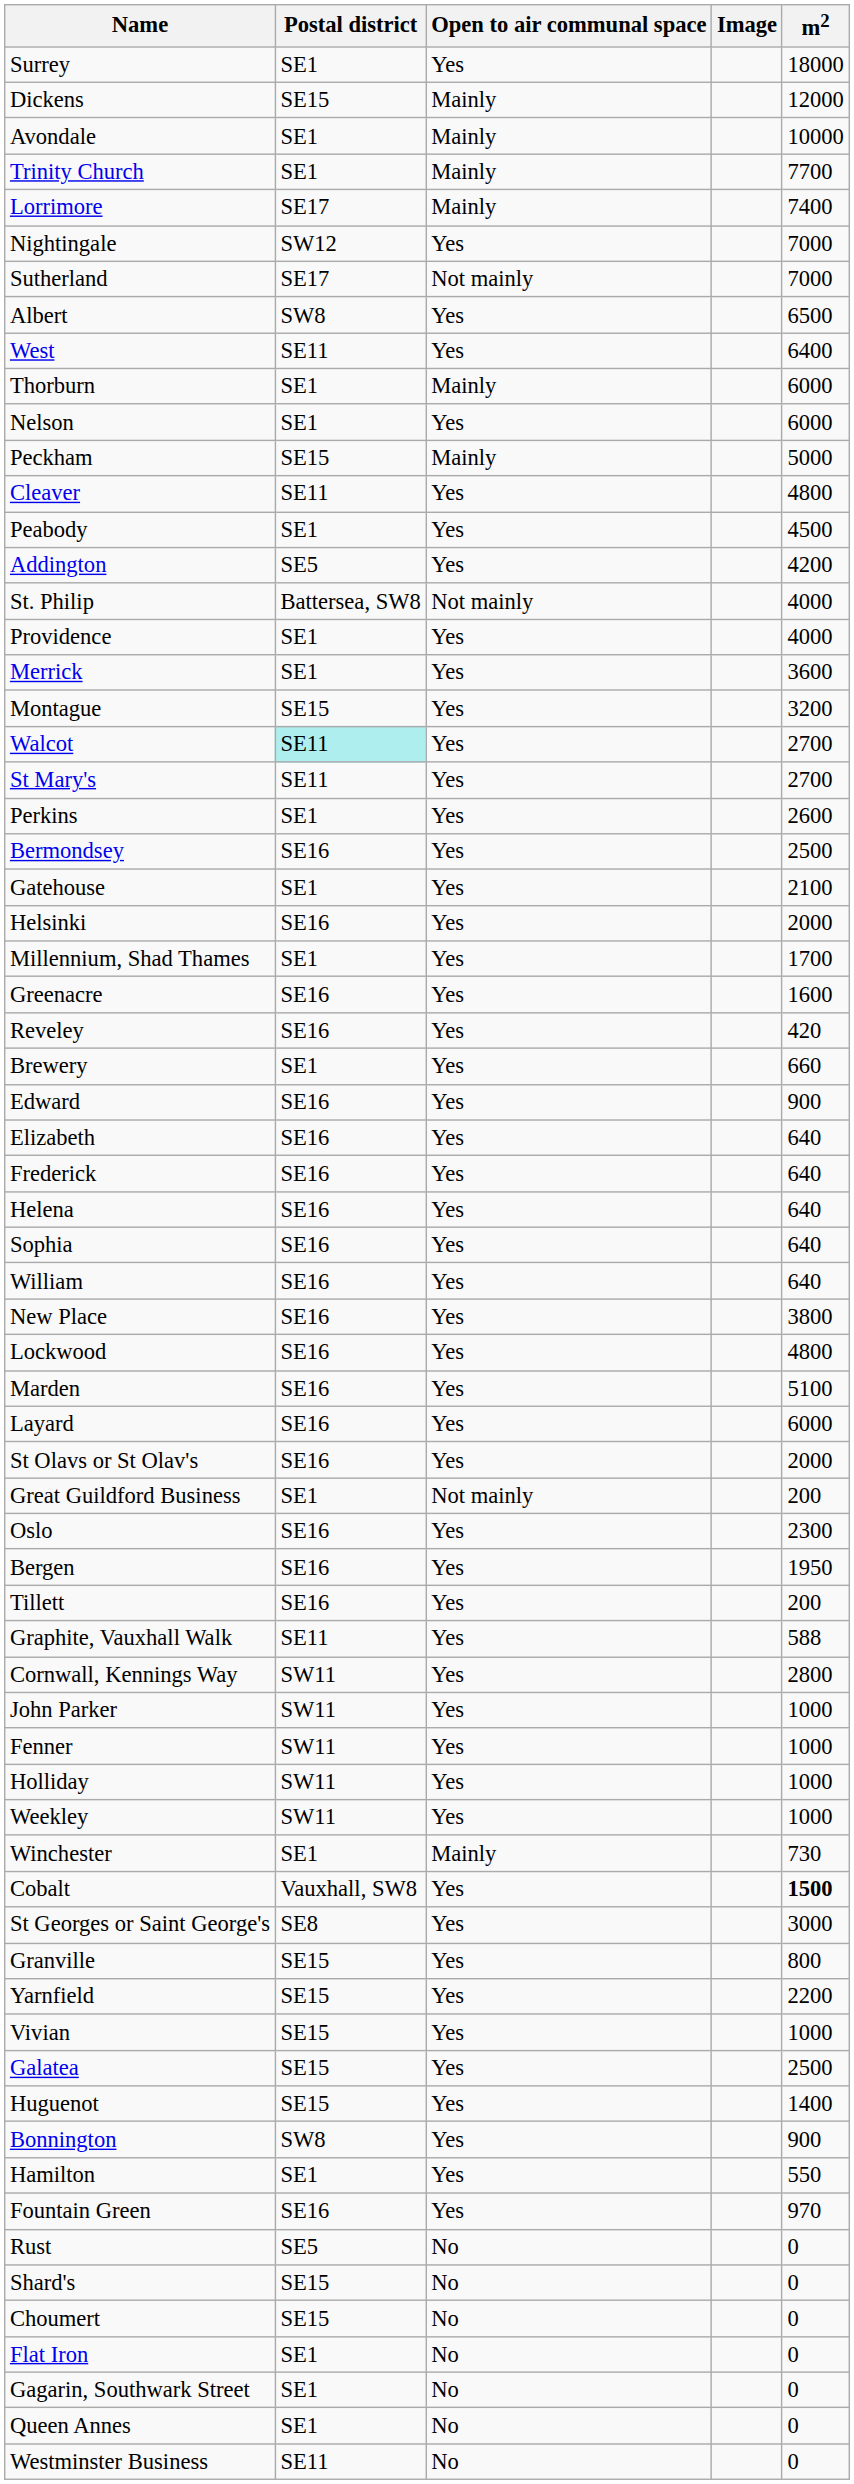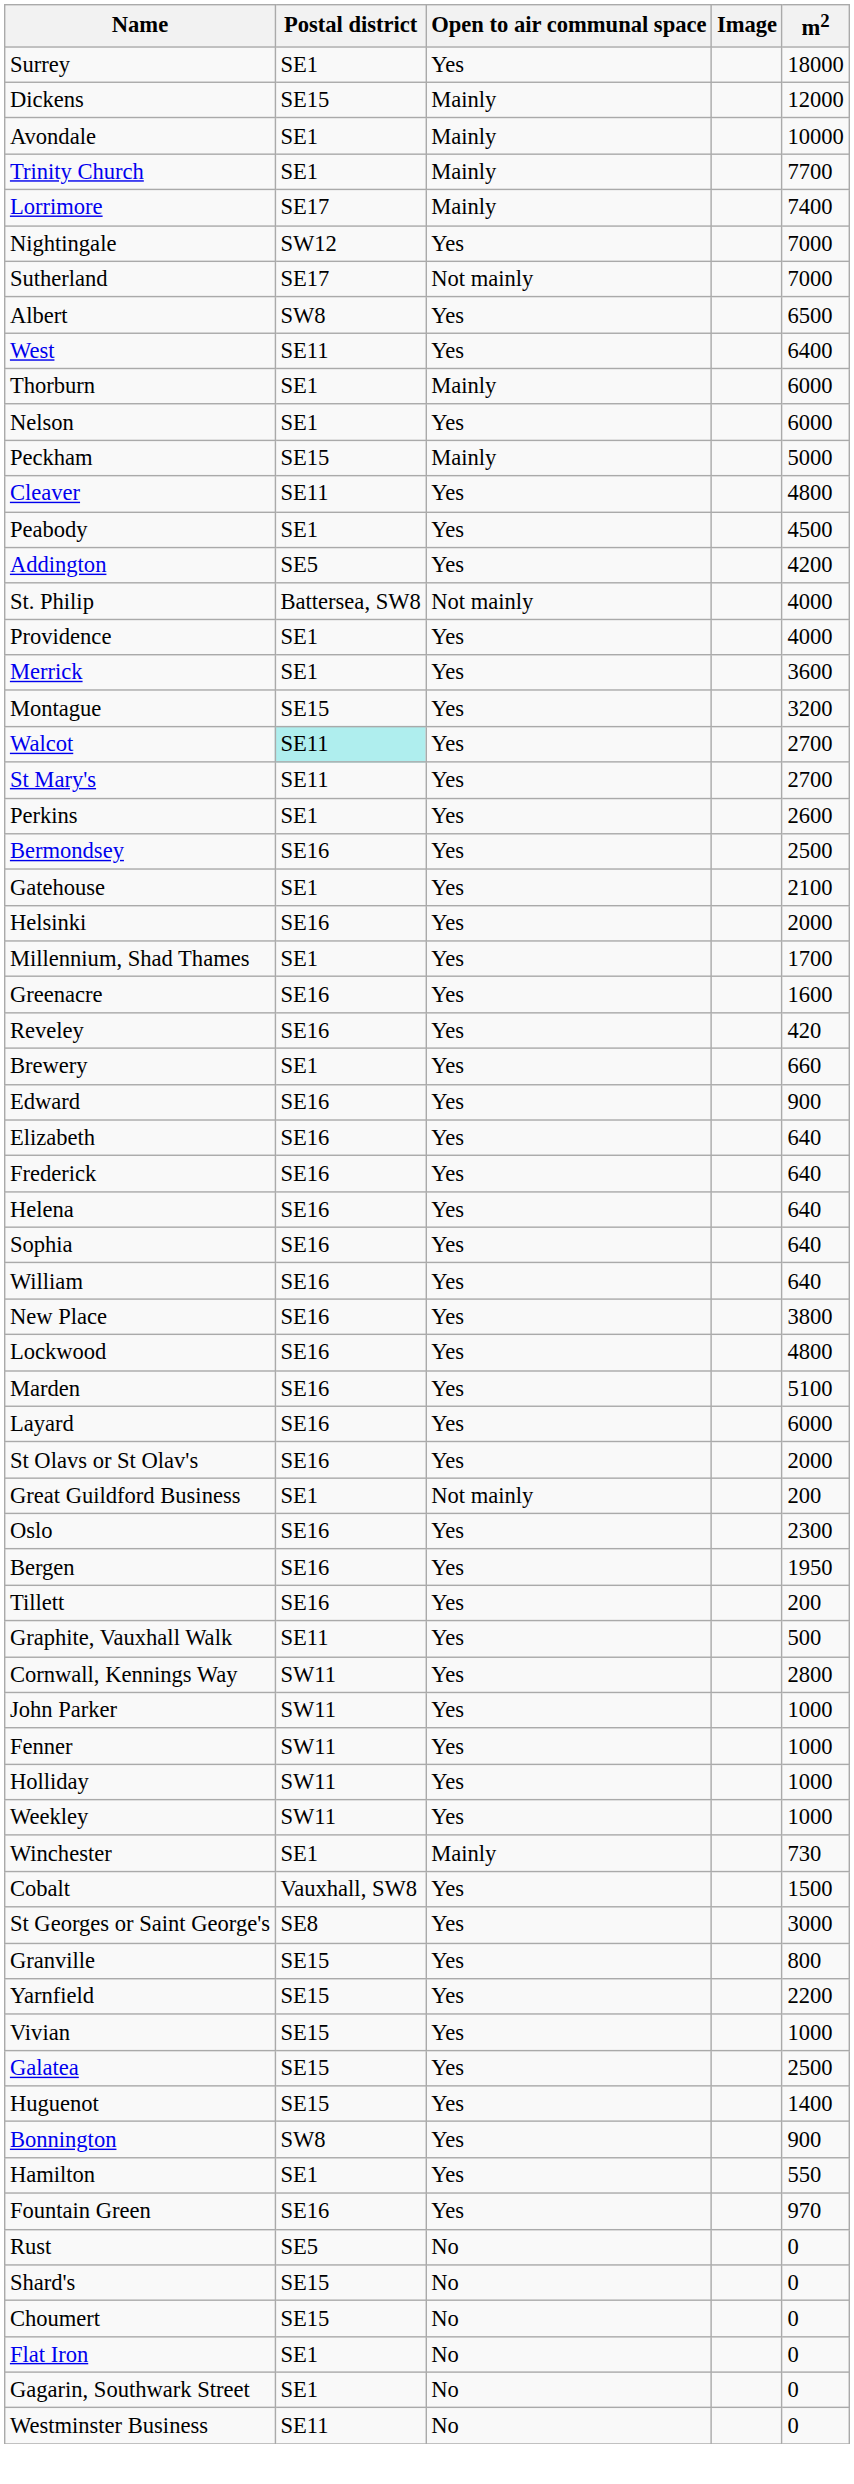 <table class="wikitable sortable">
 <tr>
 <th>Name</th>
 <th>Postal district</th>
 <th>Open to air communal space</th>
 <th>Image</th>
 <th>m<sup>2</sup></th>
 </tr>
 <tr>
 <td>Surrey</td>
 <td>SE1</td>
 <td>Yes</td>
 <td></td>
 <td>18000</td>
 </tr>
 <tr>
 <td>Dickens</td>
 <td>SE15</td>
 <td>Mainly</td>
 <td></td>
 <td>12000</td>
 </tr>
 <tr>
 <td>Avondale</td>
 <td>SE1</td>
 <td>Mainly</td>
 <td></td>
 <td>10000</td>
 </tr>
 <tr>
 <td><a href='#'>Trinity Church</a></td>
 <td>SE1</td>
 <td>Mainly</td>
 <td></td>
 <td>7700</td>
 </tr>
 <tr>
 <td><a href='#'>Lorrimore</a></td>
 <td>SE17</td>
 <td>Mainly</td>
 <td></td>
 <td>7400</td>
 </tr>
 <tr>
 <td>Nightingale</td>
 <td>SW12</td>
 <td>Yes</td>
 <td></td>
 <td>7000</td>
 </tr>
 <tr>
 <td>Sutherland</td>
 <td>SE17</td>
 <td>Not mainly</td>
 <td></td>
 <td>7000</td>
 </tr>
 <tr>
 <td>Albert</td>
 <td>SW8</td>
 <td>Yes</td>
 <td></td>
 <td>6500</td>
 </tr>
 <tr>
 <td><a href='#'>West</a></td>
 <td>SE11</td>
 <td>Yes</td>
 <td></td>
 <td>6400</td>
 </tr>
 <tr>
 <td>Thorburn</td>
 <td>SE1</td>
 <td>Mainly</td>
 <td></td>
 <td>6000</td>
 </tr>
 <tr>
 <td>Nelson</td>
 <td>SE1</td>
 <td>Yes</td>
 <td></td>
 <td>6000</td>
 </tr>
 <tr>
 <td>Peckham</td>
 <td>SE15</td>
 <td>Mainly</td>
 <td></td>
 <td>5000</td>
 </tr>
 <tr>
 <td><a href='#'>Cleaver</a></td>
 <td>SE11</td>
 <td>Yes</td>
 <td></td>
 <td>4800</td>
 </tr>
 <tr>
 <td>Peabody</td>
 <td>SE1</td>
 <td>Yes</td>
 <td></td>
 <td>4500</td>
 </tr>
 <tr>
 <td><a href='#'>Addington</a></td>
 <td>SE5</td>
 <td>Yes</td>
 <td></td>
 <td>4200</td>
 </tr>
 <tr>
 <td>St. Philip</td>
 <td>Battersea, SW8</td>
 <td>Not mainly</td>
 <td></td>
 <td>4000</td>
 </tr>
 <tr>
 <td>Providence</td>
 <td>SE1</td>
 <td>Yes</td>
 <td></td>
 <td>4000</td>
 </tr>
 <tr>
 <td><a href='#'>Merrick</a></td>
 <td>SE1</td>
 <td>Yes</td>
 <td></td>
 <td>3600</td>
 </tr>
 <tr>
 <td>Montague</td>
 <td>SE15</td>
 <td>Yes</td>
 <td></td>
 <td>3200</td>
 </tr>
 <tr>
 <td><a href='#'>Walcot</a></td>
 <td style="background: paleturquoise;">SE11</td>
 <td>Yes</td>
 <td></td>
 <td>2700</td>
 </tr>
 <tr>
 <td><a href='#'>St Mary's</a></td>
 <td>SE11</td>
 <td>Yes</td>
 <td></td>
 <td>2700</td>
 </tr>
 <tr>
 <td>Perkins</td>
 <td>SE1</td>
 <td>Yes</td>
 <td></td>
 <td>2600</td>
 </tr>
 <tr>
 <td><a href='#'>Bermondsey</a></td>
 <td>SE16</td>
 <td>Yes</td>
 <td></td>
 <td>2500</td>
 </tr>
 <tr>
 <td>Gatehouse</td>
 <td>SE1</td>
 <td>Yes</td>
 <td></td>
 <td>2100</td>
 </tr>
 <tr>
 <td>Helsinki</td>
 <td>SE16</td>
 <td>Yes</td>
 <td></td>
 <td>2000</td>
 </tr>
 <tr>
 <td>Millennium, Shad Thames</td>
 <td>SE1</td>
 <td>Yes</td>
 <td></td>
 <td>1700</td>
 </tr>
 <tr>
 <td>Greenacre</td>
 <td>SE16</td>
 <td>Yes</td>
 <td></td>
 <td>1600</td>
 </tr>
 <tr>
 <td>Reveley</td>
 <td>SE16</td>
 <td>Yes</td>
 <td></td>
 <td>420</td>
 </tr>
 <tr>
 <td>Brewery</td>
 <td>SE1</td>
 <td>Yes</td>
 <td></td>
 <td>660</td>
 </tr>
 <tr>
 <td>Edward</td>
 <td>SE16</td>
 <td>Yes</td>
 <td></td>
 <td>900</td>
 </tr>
 <tr>
 <td>Elizabeth</td>
 <td>SE16</td>
 <td>Yes</td>
 <td></td>
 <td>640</td>
 </tr>
 <tr>
 <td>Frederick</td>
 <td>SE16</td>
 <td>Yes</td>
 <td></td>
 <td>640</td>
 </tr>
 <tr>
 <td>Helena</td>
 <td>SE16</td>
 <td>Yes</td>
 <td></td>
 <td>640</td>
 </tr>
 <tr>
 <td>Sophia</td>
 <td>SE16</td>
 <td>Yes</td>
 <td></td>
 <td>640</td>
 </tr>
 <tr>
 <td>William</td>
 <td>SE16</td>
 <td>Yes</td>
 <td></td>
 <td>640</td>
 </tr>
 <tr>
 <td>New Place</td>
 <td>SE16</td>
 <td>Yes</td>
 <td></td>
 <td>3800</td>
 </tr>
 <tr>
 <td>Lockwood</td>
 <td>SE16</td>
 <td>Yes</td>
 <td></td>
 <td>4800</td>
 </tr>
 <tr>
 <td>Marden</td>
 <td>SE16</td>
 <td>Yes</td>
 <td></td>
 <td>5100</td>
 </tr>
 <tr>
 <td>Layard</td>
 <td>SE16</td>
 <td>Yes</td>
 <td></td>
 <td>6000</td>
 </tr>
 <tr>
 <td>St Olavs or St Olav's</td>
 <td>SE16</td>
 <td>Yes</td>
 <td></td>
 <td>2000</td>
 </tr>
 <tr>
 <td>Great Guildford Business</td>
 <td>SE1</td>
 <td>Not mainly</td>
 <td></td>
 <td>200</td>
 </tr>
 <tr>
 <td>Oslo</td>
 <td>SE16</td>
 <td>Yes</td>
 <td></td>
 <td>2300</td>
 </tr>
 <tr>
 <td>Bergen</td>
 <td>SE16</td>
 <td>Yes</td>
 <td></td>
 <td>1950</td>
 </tr>
 <tr>
 <td>Tillett</td>
 <td>SE16</td>
 <td>Yes</td>
 <td></td>
 <td>200</td>
 </tr>
 <tr>
 <td>Graphite, Vauxhall Walk</td>
 <td>SE11</td>
 <td>Yes</td>
 <td></td>
-<td>588</td>
+<td>500</td>
 </tr>
 <tr>
 <td>Cornwall, Kennings Way</td>
 <td>SW11</td>
 <td>Yes</td>
 <td></td>
 <td>2800</td>
 </tr>
 <tr>
 <td>John Parker</td>
 <td>SW11</td>
 <td>Yes</td>
 <td></td>
 <td>1000</td>
 </tr>
 <tr>
 <td>Fenner</td>
 <td>SW11</td>
 <td>Yes</td>
 <td></td>
 <td>1000</td>
 </tr>
 <tr>
 <td>Holliday</td>
 <td>SW11</td>
 <td>Yes</td>
 <td></td>
 <td>1000</td>
 </tr>
 <tr>
 <td>Weekley</td>
 <td>SW11</td>
 <td>Yes</td>
 <td></td>
 <td>1000</td>
 </tr>
 <tr>
 <td>Winchester</td>
 <td>SE1</td>
 <td>Mainly</td>
 <td></td>
 <td>730</td>
 </tr>
 <tr>
 <td>Cobalt</td>
 <td>Vauxhall, SW8</td>
 <td>Yes</td>
 <td></td>
-<td><strong>1500</strong></td>
+<td>1500</td>
 </tr>
 <tr>
 <td>St Georges or Saint George's</td>
 <td>SE8</td>
 <td>Yes</td>
 <td></td>
 <td>3000</td>
 </tr>
 <tr>
 <td>Granville</td>
 <td>SE15</td>
 <td>Yes</td>
 <td></td>
 <td>800</td>
 </tr>
 <tr>
 <td>Yarnfield</td>
 <td>SE15</td>
 <td>Yes</td>
 <td></td>
 <td>2200</td>
 </tr>
 <tr>
 <td>Vivian</td>
 <td>SE15</td>
 <td>Yes</td>
 <td></td>
 <td>1000</td>
 </tr>
 <tr>
 <td><a href='#'>Galatea</a></td>
 <td>SE15</td>
 <td>Yes</td>
 <td></td>
 <td>2500</td>
 </tr>
 <tr>
 <td>Huguenot</td>
 <td>SE15</td>
 <td>Yes</td>
 <td></td>
 <td>1400</td>
 </tr>
 <tr>
 <td><a href='#'>Bonnington</a></td>
 <td>SW8</td>
 <td>Yes</td>
 <td></td>
 <td>900</td>
 </tr>
 <tr>
 <td>Hamilton</td>
 <td>SE1</td>
 <td>Yes</td>
 <td></td>
 <td>550</td>
 </tr>
 <tr>
 <td>Fountain Green</td>
 <td>SE16</td>
 <td>Yes</td>
 <td></td>
 <td>970</td>
 </tr>
 <tr>
 <td>Rust</td>
 <td>SE5</td>
 <td>No</td>
 <td></td>
 <td>0</td>
 </tr>
 <tr>
 <td>Shard's</td>
 <td>SE15</td>
 <td>No</td>
 <td></td>
 <td>0</td>
 </tr>
 <tr>
 <td>Choumert</td>
 <td>SE15</td>
 <td>No</td>
 <td></td>
 <td>0</td>
 </tr>
 <tr>
 <td><a href='#'>Flat Iron</a></td>
 <td>SE1</td>
 <td>No</td>
 <td></td>
 <td>0</td>
 </tr>
 <tr>
 <td>Gagarin, Southwark Street</td>
 <td>SE1</td>
 <td>No</td>
 <td></td>
 <td>0</td>
 </tr>
 <tr>
-<td>Queen Annes</td>
-<td>SE1</td>
-<td>No</td>
-<td></td>
-<td>0</td>
-</tr>
-<tr>
 <td>Westminster Business</td>
 <td>SE11</td>
 <td>No</td>
 <td></td>
 <td>0</td>
 </tr>
 </table>
